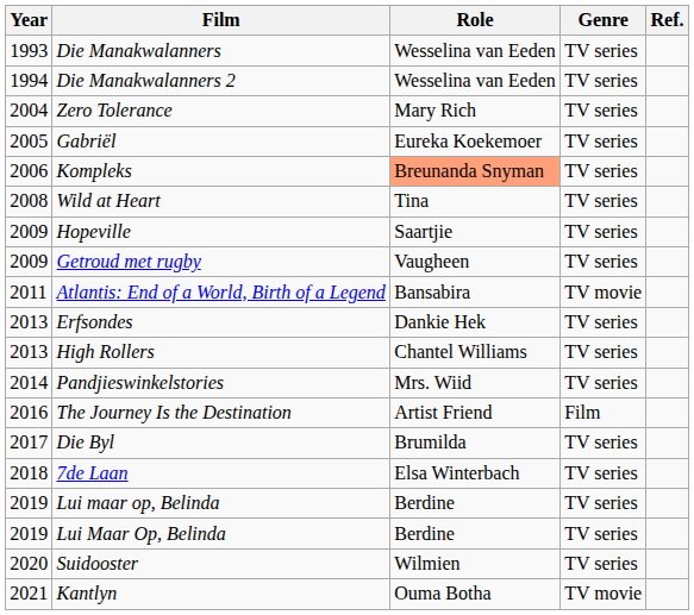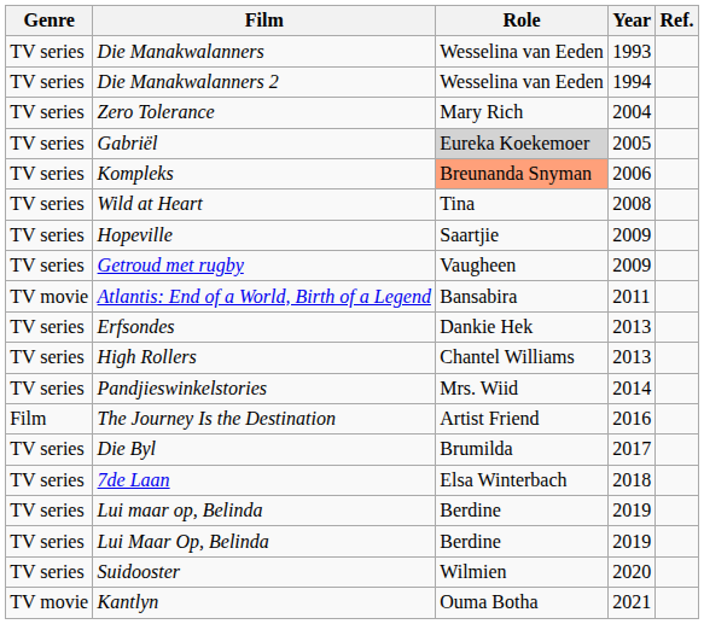 <table class="wikitable">
 <tr>
-<th>Year</th>
+<th>Genre</th>
 <th>Film</th>
 <th>Role</th>
-<th>Genre</th>
+<th>Year</th>
 <th>Ref.</th>
 </tr>
 <tr>
-<td>1993</td>
+<td>TV series</td>
 <td><em>Die Manakwalanners</em></td>
 <td>Wesselina van Eeden</td>
-<td>TV series</td>
+<td>1993</td>
 <td></td>
 </tr>
 <tr>
-<td>1994</td>
+<td>TV series</td>
 <td><em>Die Manakwalanners 2</em></td>
 <td>Wesselina van Eeden</td>
-<td>TV series</td>
+<td>1994</td>
 <td></td>
 </tr>
 <tr>
-<td>2004</td>
+<td>TV series</td>
 <td><em>Zero Tolerance</em></td>
 <td>Mary Rich</td>
-<td>TV series</td>
+<td>2004</td>
 <td></td>
 </tr>
 <tr>
+<td>TV series</td>
+<td><em>Gabriël</em></td>
+<td style="background: lightgrey;">Eureka Koekemoer</td>
 <td>2005</td>
-<td><em>Gabriël</em></td>
-<td>Eureka Koekemoer</td>
-<td>TV series</td>
 <td></td>
 </tr>
 <tr>
-<td>2006</td>
+<td>TV series</td>
 <td><em>Kompleks</em></td>
 <td style="background: lightsalmon;">Breunanda Snyman</td>
-<td>TV series</td>
+<td>2006</td>
 <td></td>
 </tr>
 <tr>
-<td>2008</td>
+<td>TV series</td>
 <td><em>Wild at Heart</em></td>
 <td>Tina</td>
-<td>TV series</td>
+<td>2008</td>
 <td></td>
 </tr>
 <tr>
-<td>2009</td>
+<td>TV series</td>
 <td><em>Hopeville</em></td>
 <td>Saartjie</td>
-<td>TV series</td>
+<td>2009</td>
 <td></td>
 </tr>
 <tr>
-<td>2009</td>
+<td>TV series</td>
 <td><em><a href='#'>Getroud met rugby</a></em></td>
 <td>Vaugheen</td>
-<td>TV series</td>
+<td>2009</td>
 <td></td>
 </tr>
 <tr>
-<td>2011</td>
+<td>TV movie</td>
 <td><em><a href='#'>Atlantis: End of a World, Birth of a Legend</a></em></td>
 <td>Bansabira</td>
-<td>TV movie</td>
+<td>2011</td>
 <td></td>
 </tr>
 <tr>
-<td>2013</td>
+<td>TV series</td>
 <td><em>Erfsondes</em></td>
 <td>Dankie Hek</td>
-<td>TV series</td>
+<td>2013</td>
 <td></td>
 </tr>
 <tr>
-<td>2013</td>
+<td>TV series</td>
 <td><em>High Rollers</em></td>
 <td>Chantel Williams</td>
-<td>TV series</td>
+<td>2013</td>
 <td></td>
 </tr>
 <tr>
-<td>2014</td>
+<td>TV series</td>
 <td><em>Pandjieswinkelstories</em></td>
 <td>Mrs. Wiid</td>
-<td>TV series</td>
+<td>2014</td>
 <td></td>
 </tr>
 <tr>
-<td>2016</td>
+<td>Film</td>
 <td><em>The Journey Is the Destination</em></td>
 <td>Artist Friend</td>
-<td>Film</td>
+<td>2016</td>
 <td></td>
 </tr>
 <tr>
-<td>2017</td>
+<td>TV series</td>
 <td><em>Die Byl</em></td>
 <td>Brumilda</td>
-<td>TV series</td>
+<td>2017</td>
 <td></td>
 </tr>
 <tr>
-<td>2018</td>
+<td>TV series</td>
 <td><em><a href='#'>7de Laan</a></em></td>
 <td>Elsa Winterbach</td>
-<td>TV series</td>
+<td>2018</td>
 <td></td>
 </tr>
 <tr>
-<td>2019</td>
+<td>TV series</td>
 <td><em>Lui maar op, Belinda</em></td>
 <td>Berdine</td>
-<td>TV series</td>
+<td>2019</td>
 <td></td>
 </tr>
 <tr>
-<td>2019</td>
+<td>TV series</td>
 <td><em>Lui Maar Op, Belinda</em></td>
 <td>Berdine</td>
-<td>TV series</td>
+<td>2019</td>
 <td></td>
 </tr>
 <tr>
-<td>2020</td>
+<td>TV series</td>
 <td><em>Suidooster</em></td>
 <td>Wilmien</td>
-<td>TV series</td>
+<td>2020</td>
 <td></td>
 </tr>
 <tr>
-<td>2021</td>
+<td>TV movie</td>
 <td><em>Kantlyn</em></td>
 <td>Ouma Botha</td>
-<td>TV movie</td>
+<td>2021</td>
 <td></td>
 </tr>
 </table>
